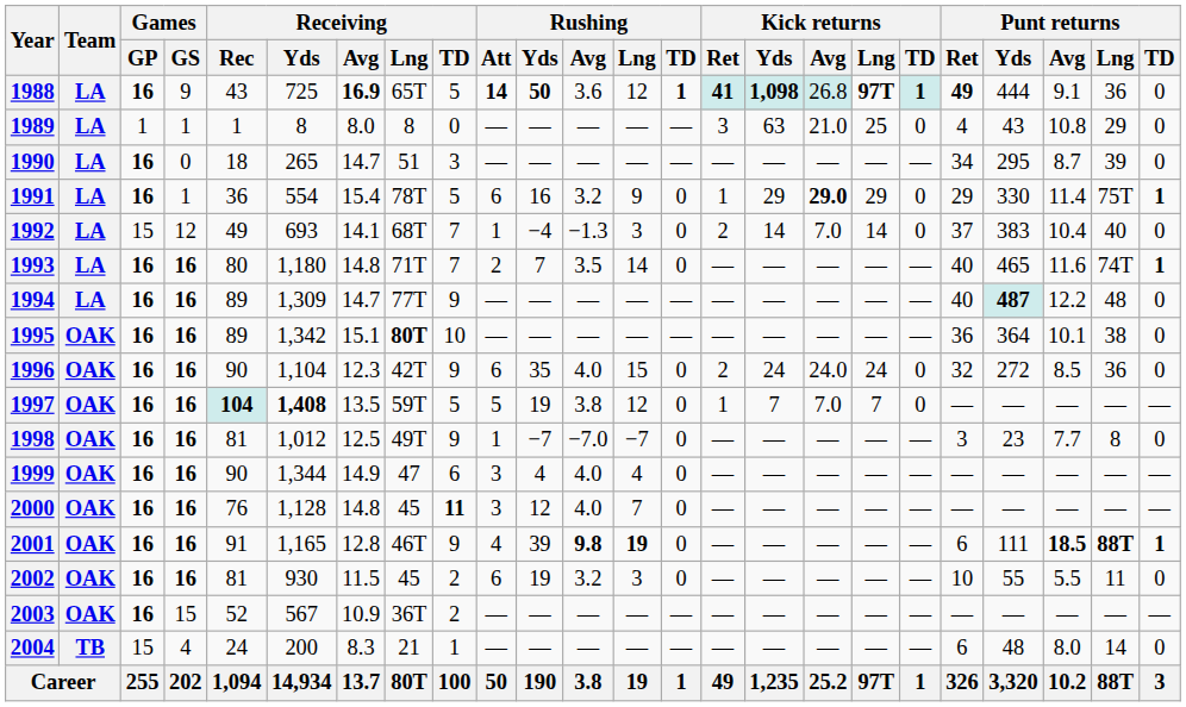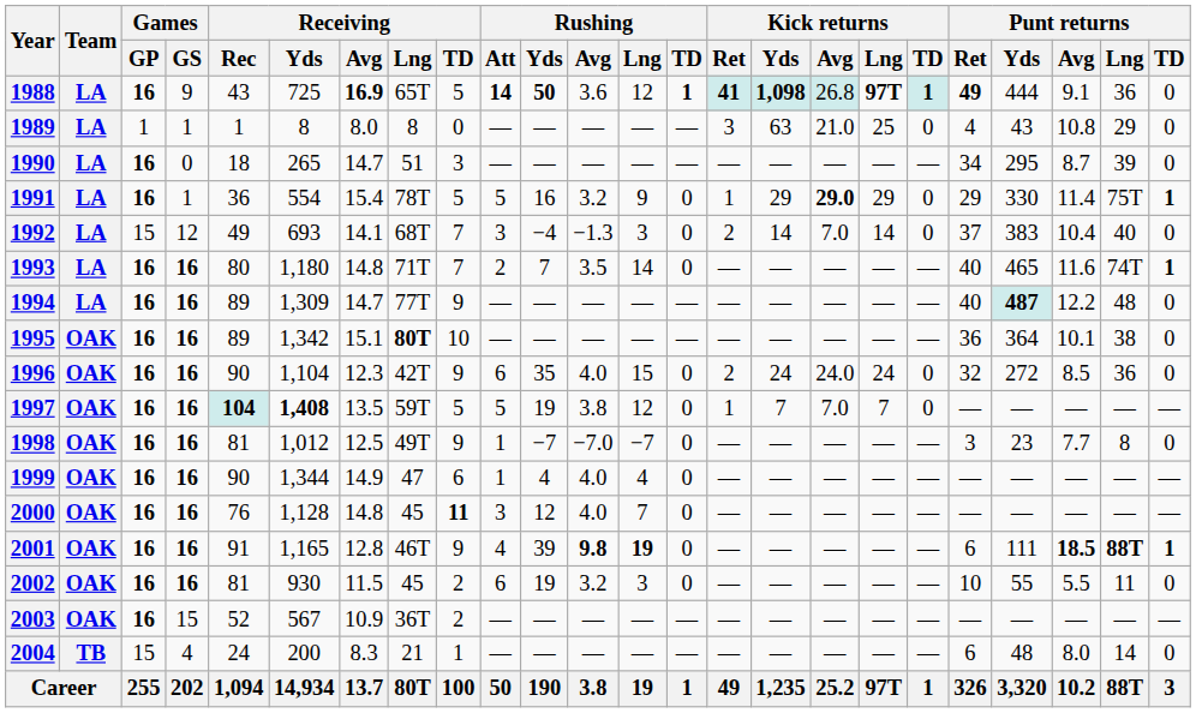 <table class="wikitable" style="text-align:center;">
 <tr>
 <th rowspan="2">Year</th>
 <th rowspan="2">Team</th>
 <th colspan="2">Games</th>
 <th colspan="5">Receiving</th>
 <th colspan="5">Rushing</th>
 <th colspan="5">Kick returns</th>
 <th colspan="5">Punt returns</th>
 </tr>
 <tr>
 <th>GP</th>
 <th>GS</th>
 <th>Rec</th>
 <th>Yds</th>
 <th>Avg</th>
 <th>Lng</th>
 <th>TD</th>
 <th>Att</th>
 <th>Yds</th>
 <th>Avg</th>
 <th>Lng</th>
 <th>TD</th>
 <th>Ret</th>
 <th>Yds</th>
 <th>Avg</th>
 <th>Lng</th>
 <th>TD</th>
 <th>Ret</th>
 <th>Yds</th>
 <th>Avg</th>
 <th>Lng</th>
 <th>TD</th>
 </tr>
 <tr>
 <th><a href='#'>1988</a></th>
 <th><a href='#'>LA</a></th>
 <td><strong>16</strong></td>
 <td>9</td>
 <td>43</td>
 <td>725</td>
 <td><strong>16.9</strong></td>
 <td>65T</td>
 <td>5</td>
 <td><strong>14</strong></td>
 <td><strong>50</strong></td>
 <td>3.6</td>
 <td>12</td>
 <td><strong>1</strong></td>
 <td style="background:#cfecec;"><strong>41</strong></td>
 <td style="background:#cfecec;"><strong>1,098</strong></td>
 <td style="background:#cfecec;">26.8</td>
 <td><strong>97T</strong></td>
 <td style="background:#cfecec;"><strong>1</strong></td>
 <td><strong>49</strong></td>
 <td>444</td>
 <td>9.1</td>
 <td>36</td>
 <td>0</td>
 </tr>
 <tr>
 <th><a href='#'>1989</a></th>
 <th><a href='#'>LA</a></th>
 <td>1</td>
 <td>1</td>
 <td>1</td>
 <td>8</td>
 <td>8.0</td>
 <td>8</td>
 <td>0</td>
 <td>—</td>
 <td>—</td>
 <td>—</td>
 <td>—</td>
 <td>—</td>
 <td>3</td>
 <td>63</td>
 <td>21.0</td>
 <td>25</td>
 <td>0</td>
 <td>4</td>
 <td>43</td>
 <td>10.8</td>
 <td>29</td>
 <td>0</td>
 </tr>
 <tr>
 <th><a href='#'>1990</a></th>
 <th><a href='#'>LA</a></th>
 <td><strong>16</strong></td>
 <td>0</td>
 <td>18</td>
 <td>265</td>
 <td>14.7</td>
 <td>51</td>
 <td>3</td>
 <td>—</td>
 <td>—</td>
 <td>—</td>
 <td>—</td>
 <td>—</td>
 <td>—</td>
 <td>—</td>
 <td>—</td>
 <td>—</td>
 <td>—</td>
 <td>34</td>
 <td>295</td>
 <td>8.7</td>
 <td>39</td>
 <td>0</td>
 </tr>
 <tr>
 <th><a href='#'>1991</a></th>
 <th><a href='#'>LA</a></th>
 <td><strong>16</strong></td>
 <td>1</td>
 <td>36</td>
 <td>554</td>
 <td>15.4</td>
 <td>78T</td>
 <td>5</td>
-<td>6</td>
+<td>5</td>
 <td>16</td>
 <td>3.2</td>
 <td>9</td>
 <td>0</td>
 <td>1</td>
 <td>29</td>
 <td><strong>29.0</strong></td>
 <td>29</td>
 <td>0</td>
 <td>29</td>
 <td>330</td>
 <td>11.4</td>
 <td>75T</td>
 <td><strong>1</strong></td>
 </tr>
 <tr>
 <th><a href='#'>1992</a></th>
 <th><a href='#'>LA</a></th>
 <td>15</td>
 <td>12</td>
 <td>49</td>
 <td>693</td>
 <td>14.1</td>
 <td>68T</td>
 <td>7</td>
-<td>1</td>
+<td>3</td>
 <td>−4</td>
 <td>−1.3</td>
 <td>3</td>
 <td>0</td>
 <td>2</td>
 <td>14</td>
 <td>7.0</td>
 <td>14</td>
 <td>0</td>
 <td>37</td>
 <td>383</td>
 <td>10.4</td>
 <td>40</td>
 <td>0</td>
 </tr>
 <tr>
 <th><a href='#'>1993</a></th>
 <th><a href='#'>LA</a></th>
 <td><strong>16</strong></td>
 <td><strong>16</strong></td>
 <td>80</td>
 <td>1,180</td>
 <td>14.8</td>
 <td>71T</td>
 <td>7</td>
 <td>2</td>
 <td>7</td>
 <td>3.5</td>
 <td>14</td>
 <td>0</td>
 <td>—</td>
 <td>—</td>
 <td>—</td>
 <td>—</td>
 <td>—</td>
 <td>40</td>
 <td>465</td>
 <td>11.6</td>
 <td>74T</td>
 <td><strong>1</strong></td>
 </tr>
 <tr>
 <th><a href='#'>1994</a></th>
 <th><a href='#'>LA</a></th>
 <td><strong>16</strong></td>
 <td><strong>16</strong></td>
 <td>89</td>
 <td>1,309</td>
 <td>14.7</td>
 <td>77T</td>
 <td>9</td>
 <td>—</td>
 <td>—</td>
 <td>—</td>
 <td>—</td>
 <td>—</td>
 <td>—</td>
 <td>—</td>
 <td>—</td>
 <td>—</td>
 <td>—</td>
 <td>40</td>
 <td style="background:#cfecec;"><strong>487</strong></td>
 <td>12.2</td>
 <td>48</td>
 <td>0</td>
 </tr>
 <tr>
 <th><a href='#'>1995</a></th>
 <th><a href='#'>OAK</a></th>
 <td><strong>16</strong></td>
 <td><strong>16</strong></td>
 <td>89</td>
 <td>1,342</td>
 <td>15.1</td>
 <td><strong>80T</strong></td>
 <td>10</td>
 <td>—</td>
 <td>—</td>
 <td>—</td>
 <td>—</td>
 <td>—</td>
 <td>—</td>
 <td>—</td>
 <td>—</td>
 <td>—</td>
 <td>—</td>
 <td>36</td>
 <td>364</td>
 <td>10.1</td>
 <td>38</td>
 <td>0</td>
 </tr>
 <tr>
 <th><a href='#'>1996</a></th>
 <th><a href='#'>OAK</a></th>
 <td><strong>16</strong></td>
 <td><strong>16</strong></td>
 <td>90</td>
 <td>1,104</td>
 <td>12.3</td>
 <td>42T</td>
 <td>9</td>
 <td>6</td>
 <td>35</td>
 <td>4.0</td>
 <td>15</td>
 <td>0</td>
 <td>2</td>
 <td>24</td>
 <td>24.0</td>
 <td>24</td>
 <td>0</td>
 <td>32</td>
 <td>272</td>
 <td>8.5</td>
 <td>36</td>
 <td>0</td>
 </tr>
 <tr>
 <th><a href='#'>1997</a></th>
 <th><a href='#'>OAK</a></th>
 <td><strong>16</strong></td>
 <td><strong>16</strong></td>
 <td style="background:#cfecec;"><strong>104</strong></td>
 <td><strong>1,408</strong></td>
 <td>13.5</td>
 <td>59T</td>
 <td>5</td>
 <td>5</td>
 <td>19</td>
 <td>3.8</td>
 <td>12</td>
 <td>0</td>
 <td>1</td>
 <td>7</td>
 <td>7.0</td>
 <td>7</td>
 <td>0</td>
 <td>—</td>
 <td>—</td>
 <td>—</td>
 <td>—</td>
 <td>—</td>
 </tr>
 <tr>
 <th><a href='#'>1998</a></th>
 <th><a href='#'>OAK</a></th>
 <td><strong>16</strong></td>
 <td><strong>16</strong></td>
 <td>81</td>
 <td>1,012</td>
 <td>12.5</td>
 <td>49T</td>
 <td>9</td>
 <td>1</td>
 <td>−7</td>
 <td>−7.0</td>
 <td>−7</td>
 <td>0</td>
 <td>—</td>
 <td>—</td>
 <td>—</td>
 <td>—</td>
 <td>—</td>
 <td>3</td>
 <td>23</td>
 <td>7.7</td>
 <td>8</td>
 <td>0</td>
 </tr>
 <tr>
 <th><a href='#'>1999</a></th>
 <th><a href='#'>OAK</a></th>
 <td><strong>16</strong></td>
 <td><strong>16</strong></td>
 <td>90</td>
 <td>1,344</td>
 <td>14.9</td>
 <td>47</td>
 <td>6</td>
-<td>3</td>
+<td>1</td>
 <td>4</td>
 <td>4.0</td>
 <td>4</td>
 <td>0</td>
 <td>—</td>
 <td>—</td>
 <td>—</td>
 <td>—</td>
 <td>—</td>
 <td>—</td>
 <td>—</td>
 <td>—</td>
 <td>—</td>
 <td>—</td>
 </tr>
 <tr>
 <th><a href='#'>2000</a></th>
 <th><a href='#'>OAK</a></th>
 <td><strong>16</strong></td>
 <td><strong>16</strong></td>
 <td>76</td>
 <td>1,128</td>
 <td>14.8</td>
 <td>45</td>
 <td><strong>11</strong></td>
 <td>3</td>
 <td>12</td>
 <td>4.0</td>
 <td>7</td>
 <td>0</td>
 <td>—</td>
 <td>—</td>
 <td>—</td>
 <td>—</td>
 <td>—</td>
 <td>—</td>
 <td>—</td>
 <td>—</td>
 <td>—</td>
 <td>—</td>
 </tr>
 <tr>
 <th><a href='#'>2001</a></th>
 <th><a href='#'>OAK</a></th>
 <td><strong>16</strong></td>
 <td><strong>16</strong></td>
 <td>91</td>
 <td>1,165</td>
 <td>12.8</td>
 <td>46T</td>
 <td>9</td>
 <td>4</td>
 <td>39</td>
 <td><strong>9.8</strong></td>
 <td><strong>19</strong></td>
 <td>0</td>
 <td>—</td>
 <td>—</td>
 <td>—</td>
 <td>—</td>
 <td>—</td>
 <td>6</td>
 <td>111</td>
 <td><strong>18.5</strong></td>
 <td><strong>88T</strong></td>
 <td><strong>1</strong></td>
 </tr>
 <tr>
 <th><a href='#'>2002</a></th>
 <th><a href='#'>OAK</a></th>
 <td><strong>16</strong></td>
 <td><strong>16</strong></td>
 <td>81</td>
 <td>930</td>
 <td>11.5</td>
 <td>45</td>
 <td>2</td>
 <td>6</td>
 <td>19</td>
 <td>3.2</td>
 <td>3</td>
 <td>0</td>
 <td>—</td>
 <td>—</td>
 <td>—</td>
 <td>—</td>
 <td>—</td>
 <td>10</td>
 <td>55</td>
 <td>5.5</td>
 <td>11</td>
 <td>0</td>
 </tr>
 <tr>
 <th><a href='#'>2003</a></th>
 <th><a href='#'>OAK</a></th>
 <td><strong>16</strong></td>
 <td>15</td>
 <td>52</td>
 <td>567</td>
 <td>10.9</td>
 <td>36T</td>
 <td>2</td>
 <td>—</td>
 <td>—</td>
 <td>—</td>
 <td>—</td>
 <td>—</td>
 <td>—</td>
 <td>—</td>
 <td>—</td>
 <td>—</td>
 <td>—</td>
 <td>—</td>
 <td>—</td>
 <td>—</td>
 <td>—</td>
 <td>—</td>
 </tr>
 <tr>
 <th><a href='#'>2004</a></th>
 <th><a href='#'>TB</a></th>
 <td>15</td>
 <td>4</td>
 <td>24</td>
 <td>200</td>
 <td>8.3</td>
 <td>21</td>
 <td>1</td>
 <td>—</td>
 <td>—</td>
 <td>—</td>
 <td>—</td>
 <td>—</td>
 <td>—</td>
 <td>—</td>
 <td>—</td>
 <td>—</td>
 <td>—</td>
 <td>6</td>
 <td>48</td>
 <td>8.0</td>
 <td>14</td>
 <td>0</td>
 </tr>
 <tr>
 <th colspan="2">Career</th>
 <th>255</th>
 <th>202</th>
 <th>1,094</th>
 <th>14,934</th>
 <th>13.7</th>
 <th>80T</th>
 <th>100</th>
 <th>50</th>
 <th>190</th>
 <th>3.8</th>
 <th>19</th>
 <th>1</th>
 <th>49</th>
 <th>1,235</th>
 <th>25.2</th>
 <th>97T</th>
 <th>1</th>
 <th>326</th>
 <th>3,320</th>
 <th>10.2</th>
 <th>88T</th>
 <th>3</th>
 </tr>
 </table>
